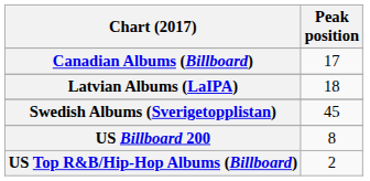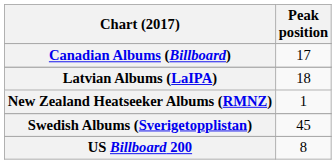 <table class="wikitable sortable plainrowheaders" style="text-align:center">
 <tr>
 <th scope="col">Chart (2017)</th>
 <th scope="col">Peak<br> position</th>
 </tr>
 <tr>
 </tr>
 <tr>
 </tr>
 <tr>
 <th scope="row"><a href='#'>Canadian Albums</a> (<em><a href='#'>Billboard</a></em>)</th>
 <td>17</td>
 </tr>
 <tr>
 </tr>
 <tr>
 </tr>
 <tr>
 <th scope="row">Latvian Albums (<a href='#'>LaIPA</a>)</th>
 <td>18</td>
 </tr>
 <tr>
+<th scope="row">New Zealand Heatseeker Albums (<a href='#'>RMNZ</a>)</th>
+<td>1</td>
+</tr>
+<tr>
 </tr>
 <tr>
 <th scope="row">Swedish Albums (<a href='#'>Sverigetopplistan</a>)</th>
 <td>45</td>
 </tr>
 <tr>
 </tr>
 <tr>
 <th scope="row">US <a href='#'><em>Billboard</em> 200</a></th>
 <td>8</td>
 </tr>
-<tr>
-<th scope="row">US <a href='#'>Top R&B/Hip-Hop Albums</a> (<em><a href='#'>Billboard</a></em>)</th>
-<td>2</td>
-</tr>
 </table>
